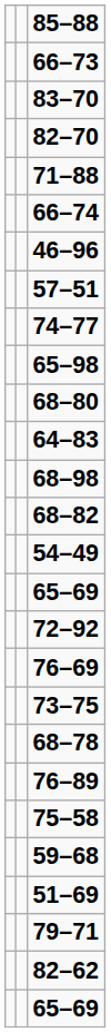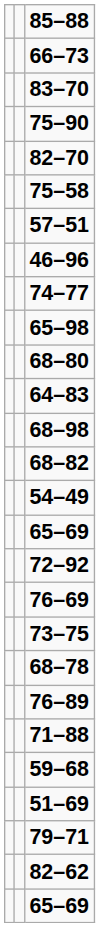 <table class="wikitable">
 <tr>
 <td></td>
 <td></td>
 <td><strong>85–88</strong></td>
 </tr>
 <tr>
 <td></td>
 <td></td>
 <td><strong>66–73</strong></td>
 </tr>
 <tr>
 <td></td>
 <td></td>
 <td><strong>83–70</strong></td>
 </tr>
 <tr>
 <td></td>
 <td></td>
+<td><strong>75–90</strong></td>
+</tr>
+<tr>
+<td></td>
+<td></td>
 <td><strong>82–70</strong></td>
 </tr>
 <tr>
 <td></td>
 <td></td>
-<td><strong>71–88</strong></td>
+<td><strong>75–58</strong></td>
 </tr>
 <tr>
 <td></td>
 <td></td>
-<td><strong>66–74</strong></td>
+<td><strong>57–51</strong></td>
 </tr>
 <tr>
 <td></td>
 <td></td>
 <td><strong>46–96</strong></td>
-</tr>
-<tr>
-<td></td>
-<td></td>
-<td><strong>57–51</strong></td>
 </tr>
 <tr>
 <td></td>
 <td></td>
 <td><strong>74–77</strong></td>
 </tr>
 <tr>
 <td></td>
 <td></td>
 <td><strong>65–98</strong></td>
 </tr>
 <tr>
 <td></td>
 <td></td>
 <td><strong>68–80</strong></td>
 </tr>
 <tr>
 <td></td>
 <td></td>
 <td><strong>64–83</strong></td>
 </tr>
 <tr>
 <td></td>
 <td></td>
 <td><strong>68–98</strong></td>
 </tr>
 <tr>
 <td></td>
 <td></td>
 <td><strong>68–82</strong></td>
 </tr>
 <tr>
 <td></td>
 <td></td>
 <td><strong>54–49</strong></td>
 </tr>
 <tr>
 <td></td>
 <td></td>
 <td><strong>65–69</strong></td>
 </tr>
 <tr>
 <td></td>
 <td></td>
 <td><strong>72–92</strong></td>
 </tr>
 <tr>
 <td></td>
 <td></td>
 <td><strong>76–69</strong></td>
 </tr>
 <tr>
 <td></td>
 <td></td>
 <td><strong>73–75</strong></td>
 </tr>
 <tr>
 <td></td>
 <td></td>
 <td><strong>68–78</strong></td>
 </tr>
 <tr>
 <td></td>
 <td></td>
 <td><strong>76–89</strong></td>
 </tr>
 <tr>
 <td></td>
 <td></td>
-<td><strong>75–58</strong></td>
+<td><strong>71–88</strong></td>
 </tr>
 <tr>
 <td></td>
 <td></td>
 <td><strong>59–68</strong></td>
 </tr>
 <tr>
 <td></td>
 <td></td>
 <td><strong>51–69</strong></td>
 </tr>
 <tr>
 <td></td>
 <td></td>
 <td><strong>79–71</strong></td>
 </tr>
 <tr>
 <td></td>
 <td></td>
 <td><strong>82–62</strong></td>
 </tr>
 <tr>
 <td></td>
 <td></td>
 <td><strong>65–69</strong></td>
 </tr>
 </table>
